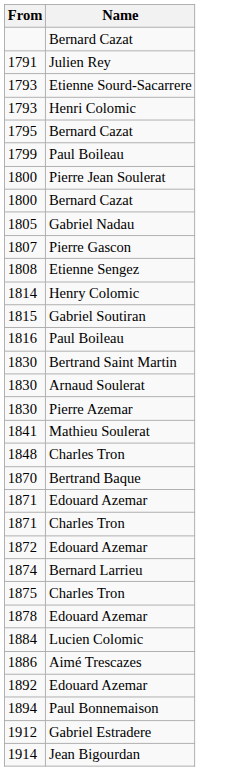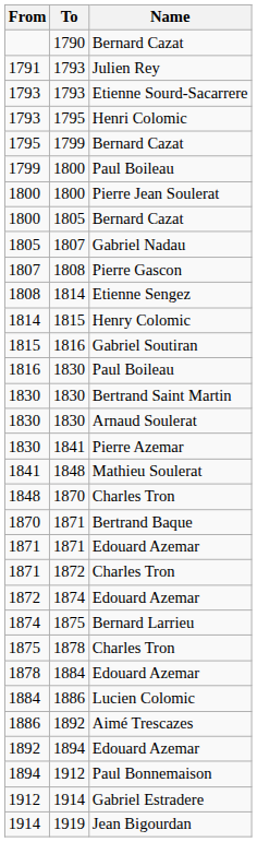 <table class="wikitable">
 <tr>
 <th>From</th>
+<th>To</th>
 <th>Name</th>
 </tr>
 <tr>
 <td></td>
+<td>1790</td>
 <td>Bernard Cazat</td>
 </tr>
 <tr>
 <td>1791</td>
+<td>1793</td>
 <td>Julien Rey</td>
 </tr>
 <tr>
+<td>1793</td>
 <td>1793</td>
 <td>Etienne Sourd-Sacarrere</td>
 </tr>
 <tr>
 <td>1793</td>
+<td>1795</td>
 <td>Henri Colomic</td>
 </tr>
 <tr>
 <td>1795</td>
+<td>1799</td>
 <td>Bernard Cazat</td>
 </tr>
 <tr>
 <td>1799</td>
+<td>1800</td>
 <td>Paul Boileau</td>
 </tr>
 <tr>
+<td>1800</td>
 <td>1800</td>
 <td>Pierre Jean Soulerat</td>
 </tr>
 <tr>
 <td>1800</td>
+<td>1805</td>
 <td>Bernard Cazat</td>
 </tr>
 <tr>
 <td>1805</td>
+<td>1807</td>
 <td>Gabriel Nadau</td>
 </tr>
 <tr>
 <td>1807</td>
+<td>1808</td>
 <td>Pierre Gascon</td>
 </tr>
 <tr>
 <td>1808</td>
+<td>1814</td>
 <td>Etienne Sengez</td>
 </tr>
 <tr>
 <td>1814</td>
+<td>1815</td>
 <td>Henry Colomic</td>
 </tr>
 <tr>
 <td>1815</td>
+<td>1816</td>
 <td>Gabriel Soutiran</td>
 </tr>
 <tr>
 <td>1816</td>
+<td>1830</td>
 <td>Paul Boileau</td>
 </tr>
 <tr>
+<td>1830</td>
 <td>1830</td>
 <td>Bertrand Saint Martin</td>
 </tr>
 <tr>
 <td>1830</td>
+<td>1830</td>
 <td>Arnaud Soulerat</td>
 </tr>
 <tr>
 <td>1830</td>
+<td>1841</td>
 <td>Pierre Azemar</td>
 </tr>
 <tr>
 <td>1841</td>
+<td>1848</td>
 <td>Mathieu Soulerat</td>
 </tr>
 <tr>
 <td>1848</td>
+<td>1870</td>
 <td>Charles Tron</td>
 </tr>
 <tr>
 <td>1870</td>
+<td>1871</td>
 <td>Bertrand Baque</td>
 </tr>
 <tr>
+<td>1871</td>
 <td>1871</td>
 <td>Edouard Azemar</td>
 </tr>
 <tr>
 <td>1871</td>
+<td>1872</td>
 <td>Charles Tron</td>
 </tr>
 <tr>
 <td>1872</td>
+<td>1874</td>
 <td>Edouard Azemar</td>
 </tr>
 <tr>
 <td>1874</td>
+<td>1875</td>
 <td>Bernard Larrieu</td>
 </tr>
 <tr>
 <td>1875</td>
+<td>1878</td>
 <td>Charles Tron</td>
 </tr>
 <tr>
 <td>1878</td>
+<td>1884</td>
 <td>Edouard Azemar</td>
 </tr>
 <tr>
 <td>1884</td>
+<td>1886</td>
 <td>Lucien Colomic</td>
 </tr>
 <tr>
 <td>1886</td>
+<td>1892</td>
 <td>Aimé Trescazes</td>
 </tr>
 <tr>
 <td>1892</td>
+<td>1894</td>
 <td>Edouard Azemar</td>
 </tr>
 <tr>
 <td>1894</td>
+<td>1912</td>
 <td>Paul Bonnemaison</td>
 </tr>
 <tr>
 <td>1912</td>
+<td>1914</td>
 <td>Gabriel Estradere</td>
 </tr>
 <tr>
 <td>1914</td>
+<td>1919</td>
 <td>Jean Bigourdan</td>
 </tr>
 </table>
